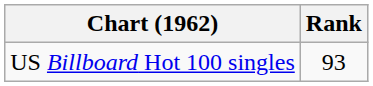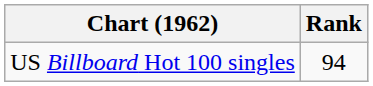 <table class="wikitable">
 <tr>
 <th>Chart (1962)</th>
 <th>Rank</th>
 </tr>
 <tr>
 <td>US <a href='#'><em>Billboard</em> Hot 100 singles</a></td>
-<td align="center">93</td>
+<td align="center">94</td>
 </tr>
 </table>
